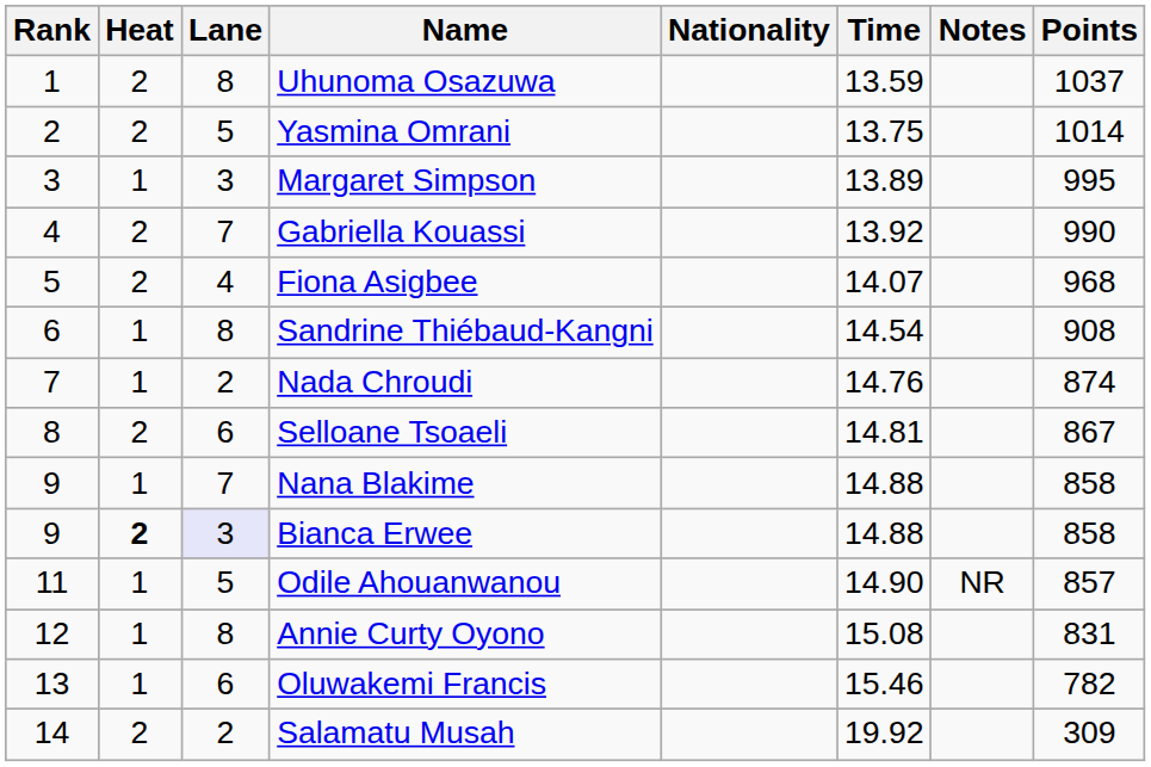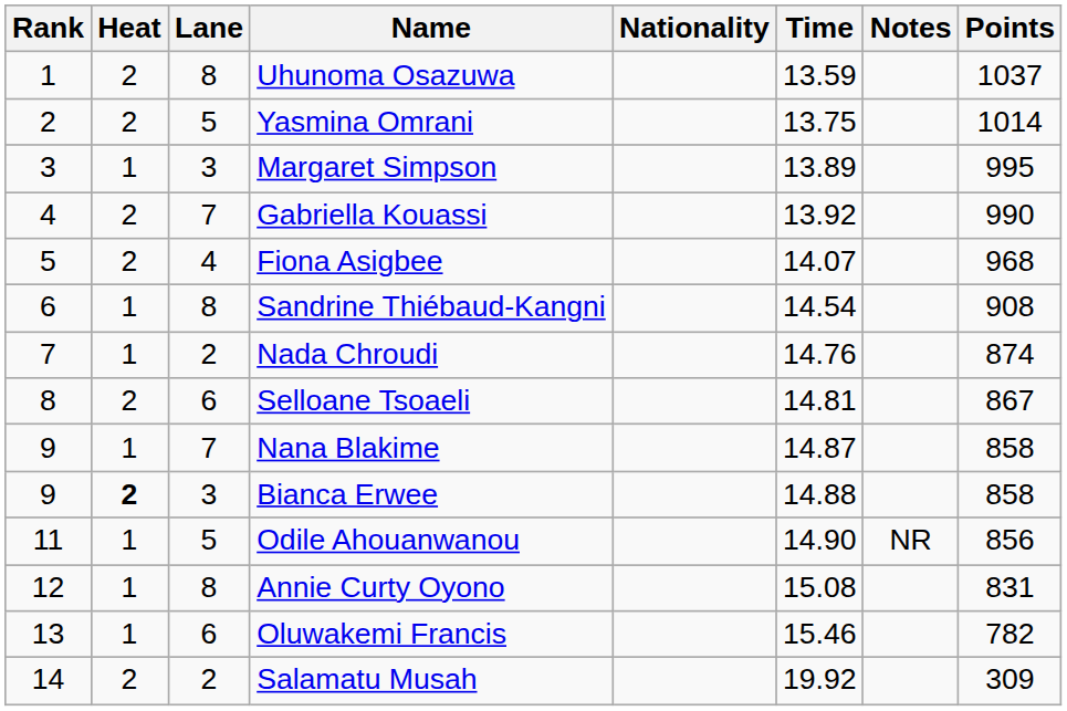 <table class="wikitable sortable" style="text-align:center">
 <tr>
 <th>Rank</th>
 <th>Heat</th>
 <th>Lane</th>
 <th>Name</th>
 <th>Nationality</th>
 <th>Time</th>
 <th>Notes</th>
 <th>Points</th>
 </tr>
 <tr>
 <td>1</td>
 <td>2</td>
 <td>8</td>
 <td align="left"><a href='#'>Uhunoma Osazuwa</a></td>
 <td align=left></td>
 <td>13.59</td>
 <td></td>
 <td>1037</td>
 </tr>
 <tr>
 <td>2</td>
 <td>2</td>
 <td>5</td>
 <td align="left"><a href='#'>Yasmina Omrani</a></td>
 <td align=left></td>
 <td>13.75</td>
 <td></td>
 <td>1014</td>
 </tr>
 <tr>
 <td>3</td>
 <td>1</td>
 <td>3</td>
 <td align="left"><a href='#'>Margaret Simpson</a></td>
 <td align=left></td>
 <td>13.89</td>
 <td></td>
 <td>995</td>
 </tr>
 <tr>
 <td>4</td>
 <td>2</td>
 <td>7</td>
 <td align="left"><a href='#'>Gabriella Kouassi</a></td>
 <td align=left></td>
 <td>13.92</td>
 <td></td>
 <td>990</td>
 </tr>
 <tr>
 <td>5</td>
 <td>2</td>
 <td>4</td>
 <td align="left"><a href='#'>Fiona Asigbee</a></td>
 <td align=left></td>
 <td>14.07</td>
 <td></td>
 <td>968</td>
 </tr>
 <tr>
 <td>6</td>
 <td>1</td>
 <td>8</td>
 <td align="left"><a href='#'>Sandrine Thiébaud-Kangni</a></td>
 <td align=left></td>
 <td>14.54</td>
 <td></td>
 <td>908</td>
 </tr>
 <tr>
 <td>7</td>
 <td>1</td>
 <td>2</td>
 <td align="left"><a href='#'>Nada Chroudi</a></td>
 <td align=left></td>
 <td>14.76</td>
 <td></td>
 <td>874</td>
 </tr>
 <tr>
 <td>8</td>
 <td>2</td>
 <td>6</td>
 <td align="left"><a href='#'>Selloane Tsoaeli</a></td>
 <td align=left></td>
 <td>14.81</td>
 <td></td>
 <td>867</td>
 </tr>
 <tr>
 <td>9</td>
 <td>1</td>
 <td>7</td>
 <td align="left"><a href='#'>Nana Blakime</a></td>
 <td align=left></td>
-<td>14.88</td>
+<td>14.87</td>
 <td></td>
 <td>858</td>
 </tr>
 <tr>
 <td>9</td>
 <td><strong>2</strong></td>
-<td style="background: lavender;">3</td>
+<td>3</td>
 <td align="left"><a href='#'>Bianca Erwee</a></td>
 <td align=left></td>
 <td>14.88</td>
 <td></td>
 <td>858</td>
 </tr>
 <tr>
 <td>11</td>
 <td>1</td>
 <td>5</td>
 <td align="left"><a href='#'>Odile Ahouanwanou</a></td>
 <td align=left></td>
 <td>14.90</td>
 <td>NR</td>
-<td>857</td>
+<td>856</td>
 </tr>
 <tr>
 <td>12</td>
 <td>1</td>
 <td>8</td>
 <td align="left"><a href='#'>Annie Curty Oyono</a></td>
 <td align=left></td>
 <td>15.08</td>
 <td></td>
 <td>831</td>
 </tr>
 <tr>
 <td>13</td>
 <td>1</td>
 <td>6</td>
 <td align="left"><a href='#'>Oluwakemi Francis</a></td>
 <td align=left></td>
 <td>15.46</td>
 <td></td>
 <td>782</td>
 </tr>
 <tr>
 <td>14</td>
 <td>2</td>
 <td>2</td>
 <td align="left"><a href='#'>Salamatu Musah</a></td>
 <td align=left></td>
 <td>19.92</td>
 <td></td>
 <td>309</td>
 </tr>
 </table>
